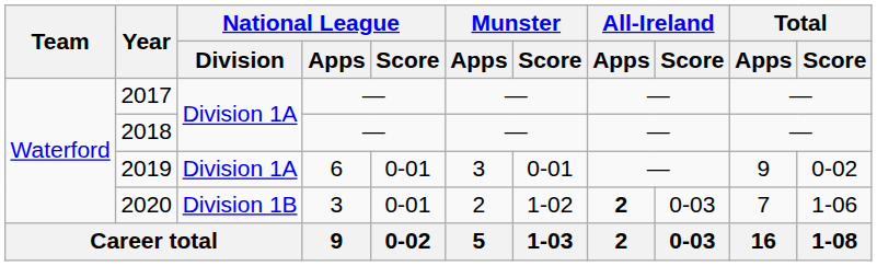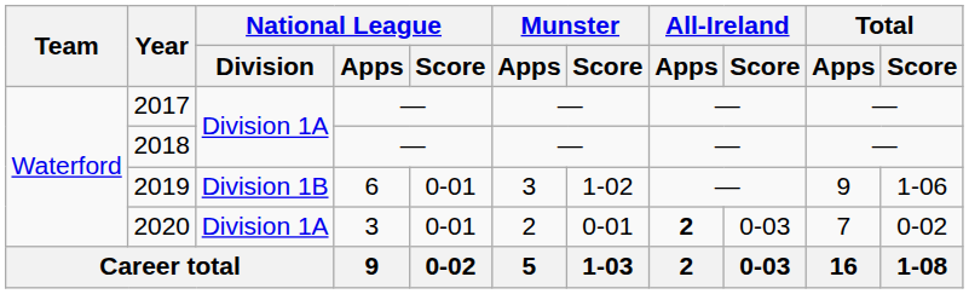 <table class="wikitable" style="text-align:center">
 <tr>
 <th rowspan="2">Team</th>
 <th rowspan="2">Year</th>
 <th colspan="3"><a href='#'>National League</a></th>
 <th colspan="2"><a href='#'>Munster</a></th>
 <th colspan="2"><a href='#'>All-Ireland</a></th>
 <th colspan="2">Total</th>
 </tr>
 <tr>
 <th>Division</th>
 <th>Apps</th>
 <th>Score</th>
 <th>Apps</th>
 <th>Score</th>
 <th>Apps</th>
 <th>Score</th>
 <th>Apps</th>
 <th>Score</th>
 </tr>
 <tr>
 <td rowspan="4"><a href='#'>Waterford</a></td>
 <td>2017</td>
 <td rowspan="2"><a href='#'>Division 1A</a></td>
 <td colspan=2>—</td>
 <td colspan=2>—</td>
 <td colspan=2>—</td>
 <td colspan=2>—</td>
 </tr>
 <tr>
 <td>2018</td>
 <td colspan=2>—</td>
 <td colspan=2>—</td>
 <td colspan=2>—</td>
 <td colspan=2>—</td>
 </tr>
 <tr>
 <td>2019</td>
-<td rowspan="1"><a href='#'>Division 1A</a></td>
+<td rowspan="1"><a href='#'>Division 1B</a></td>
 <td>6</td>
 <td>0-01</td>
 <td>3</td>
-<td>0-01</td>
+<td>1-02</td>
 <td colspan=2>—</td>
 <td>9</td>
-<td>0-02</td>
+<td>1-06</td>
 </tr>
 <tr>
 <td>2020</td>
-<td rowspan="1"><a href='#'>Division 1B</a></td>
+<td rowspan="1"><a href='#'>Division 1A</a></td>
 <td>3</td>
 <td>0-01</td>
 <td>2</td>
-<td>1-02</td>
+<td>0-01</td>
 <td><strong>2</strong></td>
 <td>0-03</td>
 <td>7</td>
-<td>1-06</td>
+<td>0-02</td>
 </tr>
 <tr>
 <th colspan="3">Career total</th>
 <th>9</th>
 <th>0-02</th>
 <th>5</th>
 <th>1-03</th>
 <th>2</th>
 <th>0-03</th>
 <th>16</th>
 <th>1-08</th>
 </tr>
 </table>
